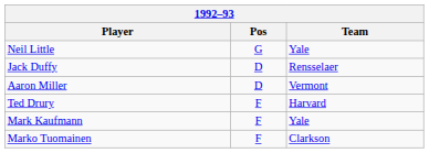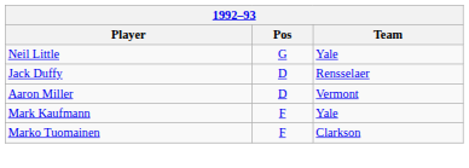 <table class="wikitable" width=95%>
 <tr>
 <th colspan=3><a href='#'>1992–93</a></th>
 </tr>
 <tr>
 <th>Player</th>
 <th>Pos</th>
 <th>Team</th>
 </tr>
 <tr>
 <td><a href='#'>Neil Little</a></td>
 <td align=center><a href='#'>G</a></td>
 <td><a href='#'>Yale</a></td>
 </tr>
 <tr>
 <td><a href='#'>Jack Duffy</a></td>
 <td align=center><a href='#'>D</a></td>
 <td><a href='#'>Rensselaer</a></td>
 </tr>
 <tr>
 <td><a href='#'>Aaron Miller</a></td>
 <td align=center><a href='#'>D</a></td>
 <td><a href='#'>Vermont</a></td>
 </tr>
 <tr>
-<td><a href='#'>Ted Drury</a></td>
-<td align=center><a href='#'>F</a></td>
-<td><a href='#'>Harvard</a></td>
-</tr>
-<tr>
 <td><a href='#'>Mark Kaufmann</a></td>
 <td align=center><a href='#'>F</a></td>
 <td><a href='#'>Yale</a></td>
 </tr>
 <tr>
 <td><a href='#'>Marko Tuomainen</a></td>
 <td align=center><a href='#'>F</a></td>
 <td><a href='#'>Clarkson</a></td>
 </tr>
 </table>
